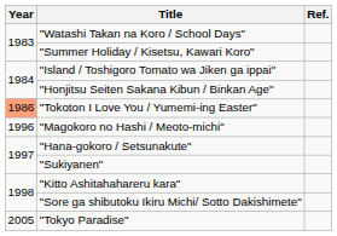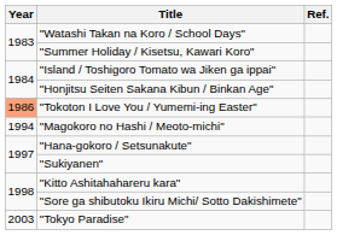 <table class="wikitable">
 <tr>
 <th>Year</th>
 <th>Title</th>
 <th>Ref.</th>
 </tr>
 <tr>
 <td rowspan="2">1983</td>
 <td>"Watashi Takan na Koro / School Days"</td>
 <td></td>
 </tr>
 <tr>
 <td>"Summer Holiday / Kisetsu, Kawari Koro"</td>
 <td></td>
 </tr>
 <tr>
 <td rowspan="2">1984</td>
 <td>"Island / Toshigoro Tomato wa Jiken ga ippai"</td>
 <td></td>
 </tr>
 <tr>
 <td>"Honjitsu Seiten Sakana Kibun / Binkan Age"</td>
 <td></td>
 </tr>
 <tr>
 <td style="background: lightsalmon;">1986</td>
 <td>"Tokoton I Love You / Yumemi-ing Easter"</td>
 <td></td>
 </tr>
 <tr>
-<td>1996</td>
+<td>1994</td>
 <td>"Magokoro no Hashi / Meoto-michi"</td>
 <td></td>
 </tr>
 <tr>
 <td rowspan="2">1997</td>
 <td>"Hana-gokoro / Setsunakute"</td>
 <td></td>
 </tr>
 <tr>
 <td>"Sukiyanen"</td>
 <td></td>
 </tr>
 <tr>
 <td rowspan="2">1998</td>
 <td>"Kitto Ashitahahareru kara"</td>
 <td></td>
 </tr>
 <tr>
 <td>"Sore ga shibutoku Ikiru Michi/ Sotto Dakishimete"</td>
 <td></td>
 </tr>
 <tr>
-<td>2005</td>
+<td>2003</td>
 <td>"Tokyo Paradise"</td>
 <td></td>
 </tr>
 </table>
